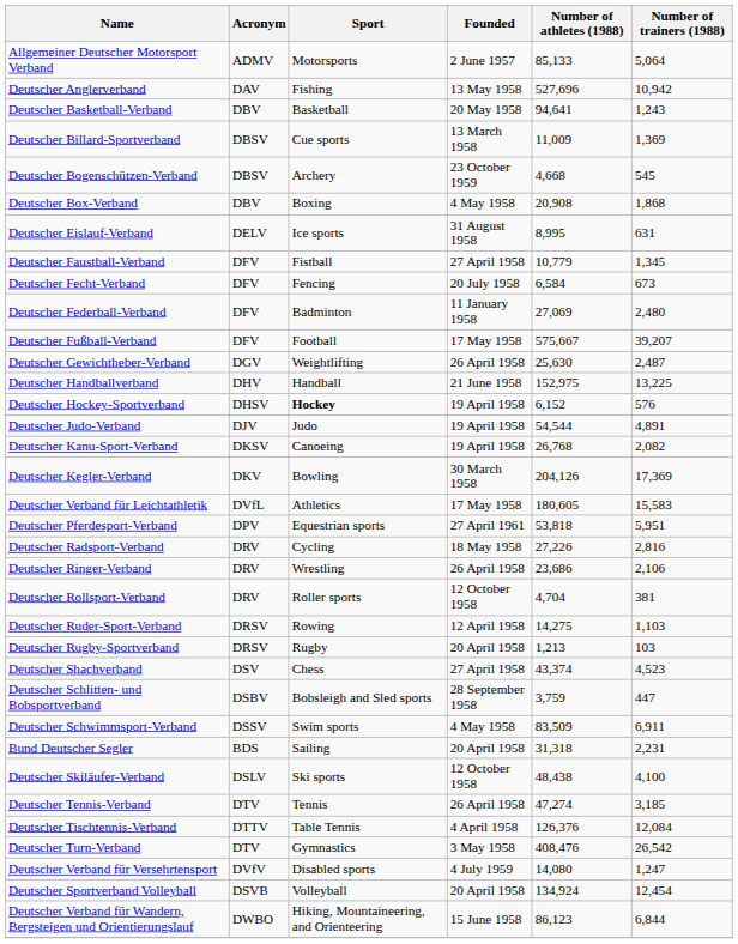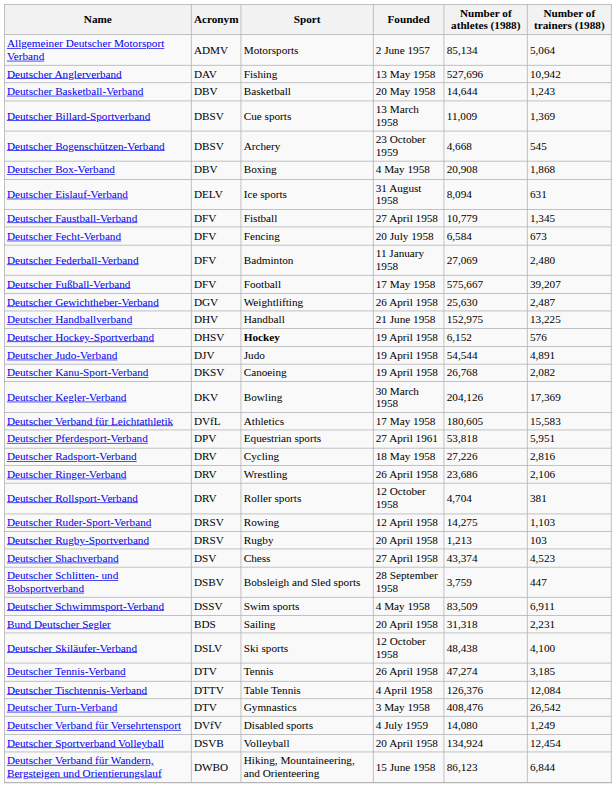 <table class="wikitable sortable">
 <tr>
 <th>Name</th>
 <th>Acronym</th>
 <th>Sport</th>
 <th>Founded</th>
 <th>Number of athletes (1988)</th>
 <th>Number of trainers (1988)</th>
 </tr>
 <tr>
 <td><a href='#'>Allgemeiner Deutscher Motorsport Verband</a></td>
 <td>ADMV </td>
 <td>Motorsports</td>
 <td>2 June 1957</td>
-<td>85,133</td>
+<td>85,134</td>
 <td>5,064</td>
 </tr>
 <tr>
 <td><a href='#'>Deutscher Anglerverband</a></td>
 <td>DAV </td>
 <td>Fishing</td>
 <td>13 May 1958</td>
 <td>527,696</td>
 <td>10,942</td>
 </tr>
 <tr>
 <td><a href='#'>Deutscher Basketball-Verband</a></td>
 <td>DBV </td>
 <td>Basketball</td>
 <td>20 May 1958</td>
-<td>94,641</td>
+<td>14,644</td>
 <td>1,243</td>
 </tr>
 <tr>
 <td><a href='#'>Deutscher Billard-Sportverband</a></td>
 <td>DBSV </td>
 <td>Cue sports</td>
 <td>13 March 1958</td>
 <td>11,009</td>
 <td>1,369</td>
 </tr>
 <tr>
 <td><a href='#'>Deutscher Bogenschützen-Verband</a></td>
 <td>DBSV </td>
 <td>Archery</td>
 <td>23 October 1959</td>
 <td>4,668</td>
 <td>545</td>
 </tr>
 <tr>
 <td><a href='#'>Deutscher Box-Verband</a></td>
 <td>DBV</td>
 <td>Boxing</td>
 <td>4 May 1958</td>
 <td>20,908</td>
 <td>1,868</td>
 </tr>
 <tr>
 <td><a href='#'>Deutscher Eislauf-Verband</a></td>
 <td>DELV </td>
 <td>Ice sports</td>
 <td>31 August 1958</td>
-<td>8,995</td>
+<td>8,094</td>
 <td>631</td>
 </tr>
 <tr>
 <td><a href='#'>Deutscher Faustball-Verband</a></td>
 <td>DFV </td>
 <td>Fistball</td>
 <td>27 April 1958</td>
 <td>10,779</td>
 <td>1,345</td>
 </tr>
 <tr>
 <td><a href='#'>Deutscher Fecht-Verband</a></td>
 <td>DFV </td>
 <td>Fencing</td>
 <td>20 July 1958</td>
 <td>6,584</td>
 <td>673</td>
 </tr>
 <tr>
 <td><a href='#'>Deutscher Federball-Verband</a></td>
 <td>DFV</td>
 <td>Badminton</td>
 <td>11 January 1958</td>
 <td>27,069</td>
 <td>2,480</td>
 </tr>
 <tr>
 <td><a href='#'>Deutscher Fußball-Verband</a></td>
 <td>DFV </td>
 <td>Football</td>
 <td>17 May 1958</td>
 <td>575,667</td>
 <td>39,207</td>
 </tr>
 <tr>
 <td><a href='#'>Deutscher Gewichtheber-Verband</a></td>
 <td>DGV</td>
 <td>Weightlifting</td>
 <td>26 April 1958</td>
 <td>25,630</td>
 <td>2,487</td>
 </tr>
 <tr>
 <td><a href='#'>Deutscher Handballverband</a></td>
 <td>DHV </td>
 <td>Handball</td>
 <td>21 June 1958</td>
 <td>152,975</td>
 <td>13,225</td>
 </tr>
 <tr>
 <td><a href='#'>Deutscher Hockey-Sportverband</a></td>
 <td>DHSV</td>
 <td><strong>Hockey</strong></td>
 <td>19 April 1958</td>
 <td>6,152</td>
 <td>576</td>
 </tr>
 <tr>
 <td><a href='#'>Deutscher Judo-Verband</a></td>
 <td>DJV </td>
 <td>Judo</td>
 <td>19 April 1958</td>
 <td>54,544</td>
 <td>4,891</td>
 </tr>
 <tr>
 <td><a href='#'>Deutscher Kanu-Sport-Verband</a></td>
 <td>DKSV</td>
 <td>Canoeing</td>
 <td>19 April 1958</td>
 <td>26,768</td>
 <td>2,082</td>
 </tr>
 <tr>
 <td><a href='#'>Deutscher Kegler-Verband</a></td>
 <td>DKV</td>
 <td>Bowling</td>
 <td>30 March 1958</td>
 <td>204,126</td>
 <td>17,369</td>
 </tr>
 <tr>
 <td><a href='#'>Deutscher Verband für Leichtathletik</a></td>
 <td>DVfL </td>
 <td>Athletics</td>
 <td>17 May 1958</td>
 <td>180,605</td>
 <td>15,583</td>
 </tr>
 <tr>
 <td><a href='#'>Deutscher Pferdesport-Verband</a></td>
 <td>DPV </td>
 <td>Equestrian sports</td>
 <td>27 April 1961</td>
 <td>53,818</td>
 <td>5,951</td>
 </tr>
 <tr>
 <td><a href='#'>Deutscher Radsport-Verband</a></td>
 <td>DRV</td>
 <td>Cycling</td>
 <td>18 May 1958</td>
 <td>27,226</td>
 <td>2,816</td>
 </tr>
 <tr>
 <td><a href='#'>Deutscher Ringer-Verband</a></td>
 <td>DRV </td>
 <td>Wrestling</td>
 <td>26 April 1958</td>
 <td>23,686</td>
 <td>2,106</td>
 </tr>
 <tr>
 <td><a href='#'>Deutscher Rollsport-Verband</a></td>
 <td>DRV</td>
 <td>Roller sports</td>
 <td>12 October 1958</td>
 <td>4,704</td>
 <td>381</td>
 </tr>
 <tr>
 <td><a href='#'>Deutscher Ruder-Sport-Verband</a></td>
 <td>DRSV </td>
 <td>Rowing</td>
 <td>12 April 1958</td>
 <td>14,275</td>
 <td>1,103</td>
 </tr>
 <tr>
 <td><a href='#'>Deutscher Rugby-Sportverband</a></td>
 <td>DRSV</td>
 <td>Rugby</td>
 <td>20 April 1958</td>
 <td>1,213</td>
 <td>103</td>
 </tr>
 <tr>
 <td><a href='#'>Deutscher Shachverband</a></td>
 <td>DSV </td>
 <td>Chess</td>
 <td>27 April 1958</td>
 <td>43,374</td>
 <td>4,523</td>
 </tr>
 <tr>
 <td><a href='#'>Deutscher Schlitten- und Bobsportverband</a></td>
 <td>DSBV </td>
 <td>Bobsleigh and Sled sports</td>
 <td>28 September 1958</td>
 <td>3,759</td>
 <td>447</td>
 </tr>
 <tr>
 <td><a href='#'>Deutscher Schwimmsport-Verband</a></td>
 <td>DSSV </td>
 <td>Swim sports</td>
 <td>4 May 1958</td>
 <td>83,509</td>
 <td>6,911</td>
 </tr>
 <tr>
 <td><a href='#'>Bund Deutscher Segler</a></td>
 <td>BDS </td>
 <td>Sailing</td>
 <td>20 April 1958</td>
 <td>31,318</td>
 <td>2,231</td>
 </tr>
 <tr>
 <td><a href='#'>Deutscher Skiläufer-Verband</a></td>
 <td>DSLV</td>
 <td>Ski sports</td>
 <td>12 October 1958</td>
 <td>48,438</td>
 <td>4,100</td>
 </tr>
 <tr>
 <td><a href='#'>Deutscher Tennis-Verband</a></td>
 <td>DTV </td>
 <td>Tennis</td>
 <td>26 April 1958</td>
 <td>47,274</td>
 <td>3,185</td>
 </tr>
 <tr>
 <td><a href='#'>Deutscher Tischtennis-Verband</a></td>
 <td>DTTV </td>
 <td>Table Tennis</td>
 <td>4 April 1958</td>
 <td>126,376</td>
 <td>12,084</td>
 </tr>
 <tr>
 <td><a href='#'>Deutscher Turn-Verband</a></td>
 <td>DTV </td>
 <td>Gymnastics</td>
 <td>3 May 1958</td>
 <td>408,476</td>
 <td>26,542</td>
 </tr>
 <tr>
 <td><a href='#'>Deutscher Verband für Versehrtensport</a></td>
 <td>DVfV </td>
 <td>Disabled sports</td>
 <td>4 July 1959</td>
 <td>14,080</td>
-<td>1,247</td>
+<td>1,249</td>
 </tr>
 <tr>
 <td><a href='#'>Deutscher Sportverband Volleyball</a></td>
 <td>DSVB</td>
 <td>Volleyball</td>
 <td>20 April 1958</td>
 <td>134,924</td>
 <td>12,454</td>
 </tr>
 <tr>
 <td><a href='#'>Deutscher Verband für Wandern, Bergsteigen und Orientierungslauf</a></td>
 <td>DWBO </td>
 <td>Hiking, Mountaineering, and Orienteering</td>
 <td>15 June 1958</td>
 <td>86,123</td>
 <td>6,844</td>
 </tr>
 <tr>
 </tr>
 </table>
